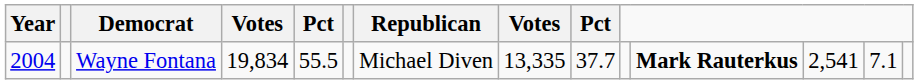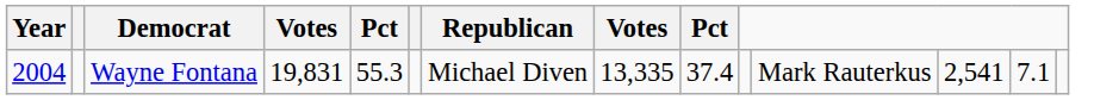 <table class="wikitable" style="margin:0.5em ; font-size:95%">
 <tr>
 <th>Year</th>
 <th></th>
 <th>Democrat</th>
 <th>Votes</th>
 <th>Pct</th>
 <th></th>
 <th>Republican</th>
 <th>Votes</th>
 <th>Pct</th>
 </tr>
 <tr>
 <td><a href='#'>2004</a></td>
 <td></td>
 <td><a href='#'>Wayne Fontana</a></td>
-<td>19,834</td>
-<td>55.5</td>
+<td>19,831</td>
+<td>55.3</td>
 <td></td>
 <td>Michael Diven</td>
 <td>13,335</td>
-<td>37.7</td>
+<td>37.4</td>
 <td></td>
-<td><strong>Mark Rauterkus</strong></td>
+<td>Mark Rauterkus</td>
 <td>2,541</td>
 <td>7.1</td>
 <td></td>
 </tr>
 </table>
